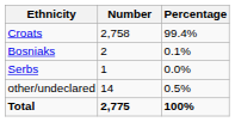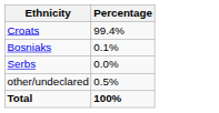 <table class="wikitable">
 <tr>
 <th width="100px">Ethnicity</th>
-<th width="80px">Number</th>
 <th width="80px">Percentage</th>
 </tr>
 <tr>
 <td><a href='#'>Croats</a></td>
-<td>2,758</td>
 <td>99.4%</td>
 </tr>
 <tr>
 <td><a href='#'>Bosniaks</a></td>
-<td>2</td>
 <td>0.1%</td>
 </tr>
 <tr>
 <td><a href='#'>Serbs</a></td>
-<td>1</td>
 <td>0.0%</td>
 </tr>
 <tr>
 <td>other/undeclared</td>
-<td>14</td>
 <td>0.5%</td>
 </tr>
 <tr>
 <td><strong>Total</strong></td>
-<td><strong>2,775</strong></td>
 <td><strong>100%</strong></td>
 </tr>
 </table>
